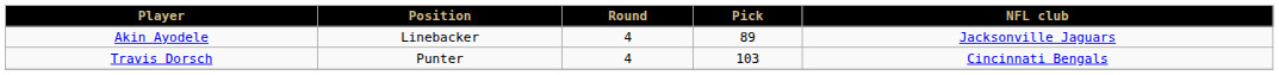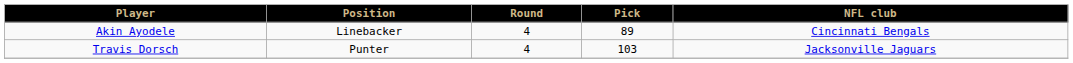 <table class="wikitable" width="80%">
 <tr align="center"  style="background:#000000;color:#CEB888;">
 <td><strong>Player</strong></td>
 <td><strong>Position</strong></td>
 <td><strong>Round</strong></td>
 <td><strong>Pick</strong></td>
 <td><strong>NFL club</strong></td>
 </tr>
 <tr align="center" bgcolor="">
 <td><a href='#'>Akin Ayodele</a></td>
 <td>Linebacker</td>
 <td>4</td>
 <td>89</td>
-<td><a href='#'>Jacksonville Jaguars</a></td>
+<td><a href='#'>Cincinnati Bengals</a></td>
 </tr>
 <tr align="center" bgcolor="">
 <td><a href='#'>Travis Dorsch</a></td>
 <td>Punter</td>
 <td>4</td>
 <td>103</td>
-<td><a href='#'>Cincinnati Bengals</a></td>
+<td><a href='#'>Jacksonville Jaguars</a></td>
 </tr>
 <tr align="center" bgcolor="">
 </tr>
 </table>
